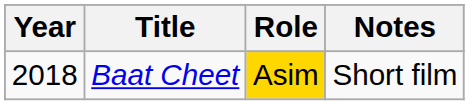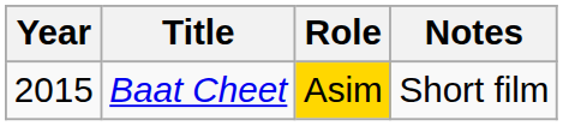 <table class="wikitable">
 <tr>
 <th>Year</th>
 <th>Title</th>
 <th>Role</th>
 <th>Notes</th>
 </tr>
 <tr>
-<td>2018</td>
+<td>2015</td>
 <td><em><a href='#'>Baat Cheet</a></em></td>
 <td style="background: gold;">Asim</td>
 <td>Short film</td>
 </tr>
 </table>
